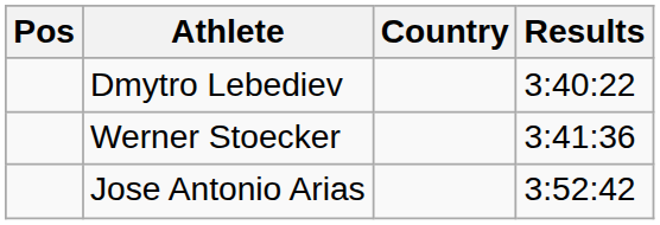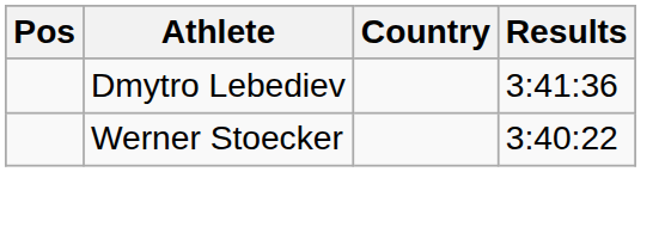 <table class="wikitable">
 <tr>
 <th>Pos</th>
 <th>Athlete</th>
 <th>Country</th>
 <th>Results</th>
 </tr>
 <tr>
 <td align="center"></td>
 <td>Dmytro Lebediev</td>
 <td></td>
-<td>3:40:22</td>
+<td>3:41:36</td>
 </tr>
 <tr>
 <td align="center"></td>
 <td>Werner Stoecker</td>
 <td></td>
-<td>3:41:36</td>
-</tr>
-<tr>
-<td align="center"></td>
-<td>Jose Antonio Arias</td>
-<td></td>
-<td>3:52:42</td>
+<td>3:40:22</td>
 </tr>
 </table>
